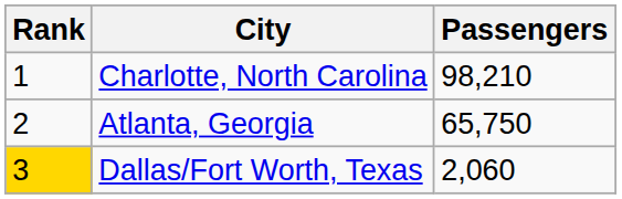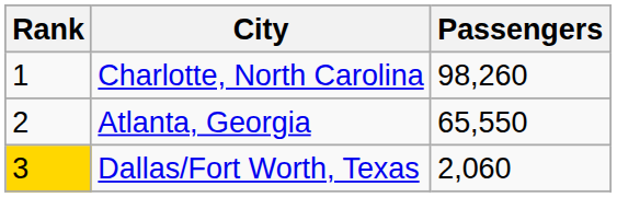 <table class="wikitable sortable" style="font-size: 95%" width= align=>
 <tr>
 <th>Rank</th>
 <th>City</th>
 <th>Passengers</th>
 </tr>
 <tr>
 <td>1</td>
 <td><a href='#'>Charlotte, North Carolina</a></td>
-<td>98,210</td>
+<td>98,260</td>
 </tr>
 <tr>
 <td>2</td>
 <td><a href='#'>Atlanta, Georgia</a></td>
-<td>65,750</td>
+<td>65,550</td>
 </tr>
 <tr>
 <td style="background: gold;">3</td>
 <td><a href='#'>Dallas/Fort Worth, Texas</a></td>
 <td>2,060</td>
 </tr>
 </table>
